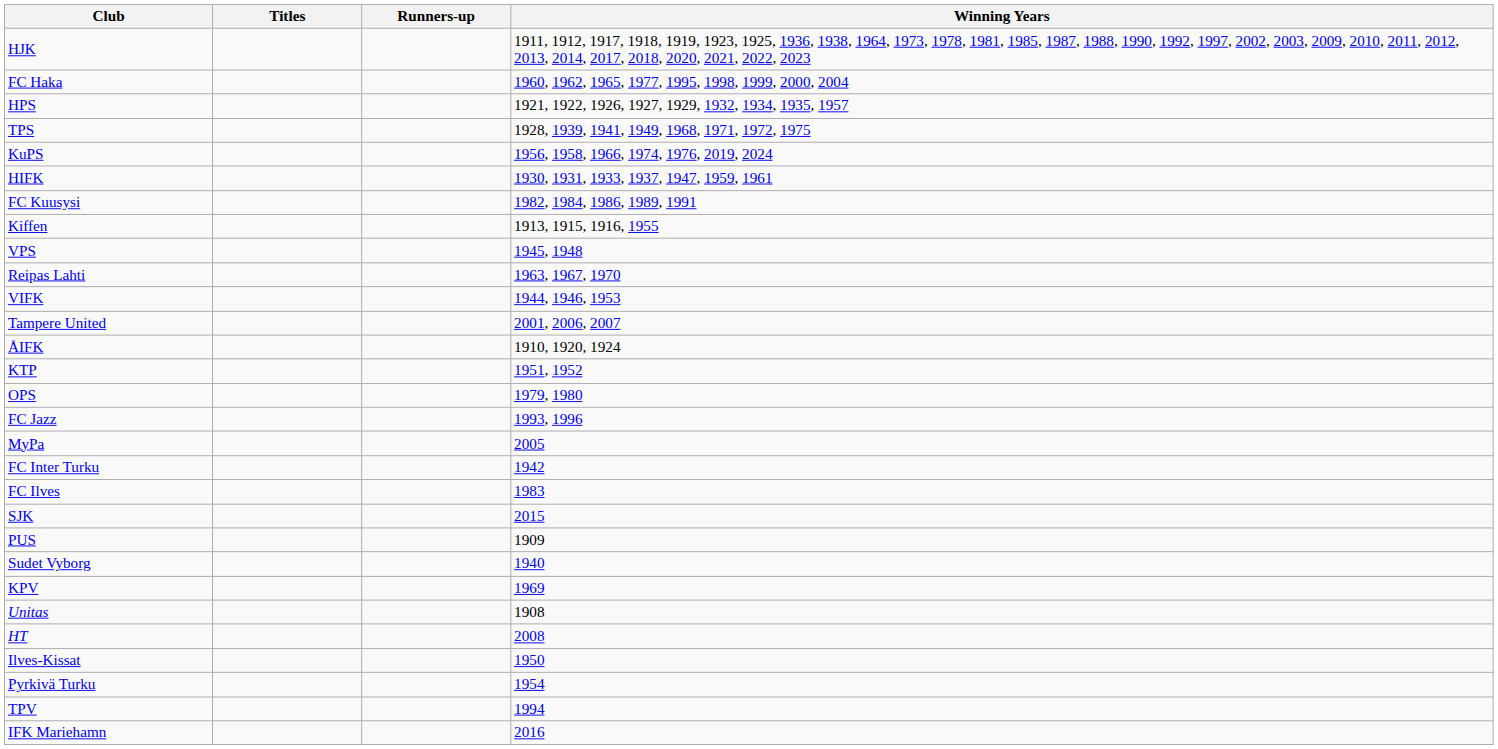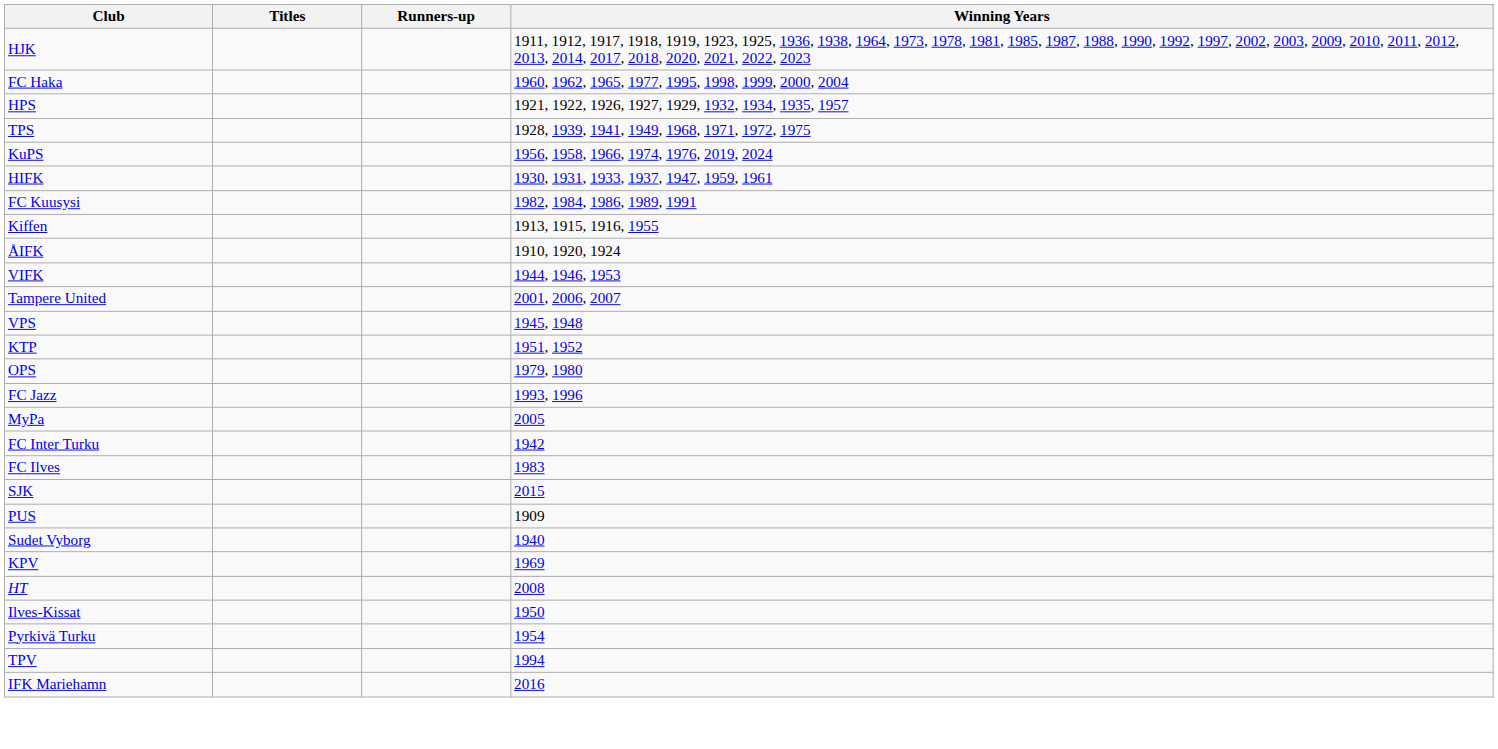 <table class="wikitable sortable">
 <tr>
 <th style="width:14%;">Club</th>
 <th style="width:10%;">Titles</th>
 <th style="width:10%;">Runners-up</th>
 <th>Winning Years</th>
 </tr>
 <tr>
 <td><a href='#'>HJK</a></td>
 <td></td>
 <td></td>
 <td>1911, 1912, 1917, 1918, 1919, 1923, 1925, <a href='#'>1936</a>, <a href='#'>1938</a>, <a href='#'>1964</a>, <a href='#'>1973</a>, <a href='#'>1978</a>, <a href='#'>1981</a>, <a href='#'>1985</a>, <a href='#'>1987</a>, <a href='#'>1988</a>, <a href='#'>1990</a>, <a href='#'>1992</a>, <a href='#'>1997</a>, <a href='#'>2002</a>, <a href='#'>2003</a>, <a href='#'>2009</a>, <a href='#'>2010</a>, <a href='#'>2011</a>, <a href='#'>2012</a>, <a href='#'>2013</a>, <a href='#'>2014</a>, <a href='#'>2017</a>, <a href='#'>2018</a>, <a href='#'>2020</a>, <a href='#'>2021</a>, <a href='#'>2022</a>, <a href='#'>2023</a></td>
 </tr>
 <tr>
 <td><a href='#'>FC Haka</a></td>
 <td></td>
 <td></td>
 <td><a href='#'>1960</a>, <a href='#'>1962</a>, <a href='#'>1965</a>, <a href='#'>1977</a>, <a href='#'>1995</a>, <a href='#'>1998</a>, <a href='#'>1999</a>, <a href='#'>2000</a>, <a href='#'>2004</a></td>
 </tr>
 <tr>
 <td><a href='#'>HPS</a></td>
 <td></td>
 <td></td>
 <td>1921, 1922, 1926, 1927, 1929, <a href='#'>1932</a>, <a href='#'>1934</a>, <a href='#'>1935</a>, <a href='#'>1957</a></td>
 </tr>
 <tr>
 <td><a href='#'>TPS</a></td>
 <td></td>
 <td></td>
 <td>1928, <a href='#'>1939</a>, <a href='#'>1941</a>, <a href='#'>1949</a>, <a href='#'>1968</a>, <a href='#'>1971</a>, <a href='#'>1972</a>, <a href='#'>1975</a></td>
 </tr>
 <tr>
 <td><a href='#'>KuPS</a></td>
 <td></td>
 <td></td>
 <td><a href='#'>1956</a>, <a href='#'>1958</a>, <a href='#'>1966</a>, <a href='#'>1974</a>, <a href='#'>1976</a>, <a href='#'>2019</a>, <a href='#'>2024</a></td>
 </tr>
 <tr>
 <td><a href='#'>HIFK</a></td>
 <td></td>
 <td></td>
 <td><a href='#'>1930</a>, <a href='#'>1931</a>, <a href='#'>1933</a>, <a href='#'>1937</a>, <a href='#'>1947</a>, <a href='#'>1959</a>, <a href='#'>1961</a></td>
 </tr>
 <tr>
 <td><a href='#'>FC Kuusysi</a></td>
 <td></td>
 <td></td>
 <td><a href='#'>1982</a>, <a href='#'>1984</a>, <a href='#'>1986</a>, <a href='#'>1989</a>, <a href='#'>1991</a></td>
 </tr>
 <tr>
 <td><a href='#'>Kiffen</a></td>
 <td></td>
 <td></td>
 <td>1913, 1915, 1916, <a href='#'>1955</a></td>
 </tr>
 <tr>
-<td><a href='#'>VPS</a></td>
+<td><a href='#'>ÅIFK</a></td>
 <td></td>
 <td></td>
-<td><a href='#'>1945</a>, <a href='#'>1948</a></td>
-</tr>
-<tr>
-<td><a href='#'>Reipas Lahti</a></td>
-<td></td>
-<td></td>
-<td><a href='#'>1963</a>, <a href='#'>1967</a>, <a href='#'>1970</a></td>
+<td>1910, 1920, 1924</td>
 </tr>
 <tr>
 <td><a href='#'>VIFK</a></td>
 <td></td>
 <td></td>
 <td><a href='#'>1944</a>, <a href='#'>1946</a>, <a href='#'>1953</a></td>
 </tr>
 <tr>
 <td><a href='#'>Tampere United</a></td>
 <td></td>
 <td></td>
 <td><a href='#'>2001</a>, <a href='#'>2006</a>, <a href='#'>2007</a></td>
 </tr>
 <tr>
-<td><a href='#'>ÅIFK</a></td>
+<td><a href='#'>VPS</a></td>
 <td></td>
 <td></td>
-<td>1910, 1920, 1924</td>
+<td><a href='#'>1945</a>, <a href='#'>1948</a></td>
 </tr>
 <tr>
 <td><a href='#'>KTP</a></td>
 <td></td>
 <td></td>
 <td><a href='#'>1951</a>, <a href='#'>1952</a></td>
 </tr>
 <tr>
 <td><a href='#'>OPS</a></td>
 <td></td>
 <td></td>
 <td><a href='#'>1979</a>, <a href='#'>1980</a></td>
 </tr>
 <tr>
 <td><a href='#'>FC Jazz</a></td>
 <td></td>
 <td></td>
 <td><a href='#'>1993</a>, <a href='#'>1996</a></td>
 </tr>
 <tr>
 <td><a href='#'>MyPa</a></td>
 <td></td>
 <td></td>
 <td><a href='#'>2005</a></td>
 </tr>
 <tr>
 <td><a href='#'>FC Inter Turku</a></td>
 <td></td>
 <td></td>
 <td><a href='#'>1942</a></td>
 </tr>
 <tr>
 <td><a href='#'>FC Ilves</a></td>
 <td></td>
 <td></td>
 <td><a href='#'>1983</a></td>
 </tr>
 <tr>
 <td><a href='#'>SJK</a></td>
 <td></td>
 <td></td>
 <td><a href='#'>2015</a></td>
 </tr>
 <tr>
 <td><a href='#'>PUS</a></td>
 <td></td>
 <td></td>
 <td>1909</td>
 </tr>
 <tr>
 <td><a href='#'>Sudet Vyborg</a></td>
 <td></td>
 <td></td>
 <td><a href='#'>1940</a></td>
 </tr>
 <tr>
 <td><a href='#'>KPV</a></td>
 <td></td>
 <td></td>
 <td><a href='#'>1969</a></td>
 </tr>
 <tr>
-<td><em><a href='#'>Unitas</a></em></td>
-<td></td>
-<td></td>
-<td>1908</td>
-</tr>
-<tr>
 <td><em><a href='#'>HT</a></em></td>
 <td></td>
 <td></td>
 <td><a href='#'>2008</a></td>
 </tr>
 <tr>
 <td><a href='#'>Ilves-Kissat</a></td>
 <td></td>
 <td></td>
 <td><a href='#'>1950</a></td>
 </tr>
 <tr>
 <td><a href='#'>Pyrkivä Turku</a></td>
 <td></td>
 <td></td>
 <td><a href='#'>1954</a></td>
 </tr>
 <tr>
 <td><a href='#'>TPV</a></td>
 <td></td>
 <td></td>
 <td><a href='#'>1994</a></td>
 </tr>
 <tr>
 <td><a href='#'>IFK Mariehamn</a></td>
 <td></td>
 <td></td>
 <td><a href='#'>2016</a></td>
 </tr>
 </table>
